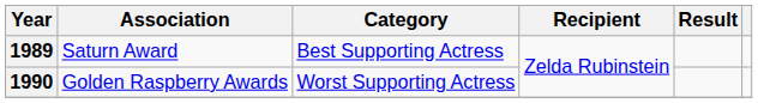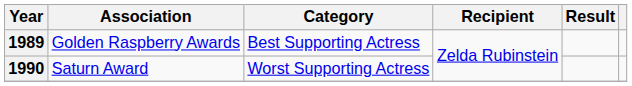 <table class="wikitable unsortable plainrowheaders">
 <tr>
 <th>Year</th>
 <th>Association</th>
 <th>Category</th>
 <th>Recipient</th>
 <th>Result</th>
 <th></th>
 </tr>
 <tr>
 <th scope="row">1989</th>
-<td><a href='#'>Saturn Award</a></td>
+<td><a href='#'>Golden Raspberry Awards</a></td>
 <td><a href='#'>Best Supporting Actress</a></td>
 <td rowspan="2"><a href='#'>Zelda Rubinstein</a></td>
 <td></td>
 <td style="text-align:center;"></td>
 </tr>
 <tr>
 <th scope="row">1990</th>
-<td><a href='#'>Golden Raspberry Awards</a></td>
+<td><a href='#'>Saturn Award</a></td>
 <td><a href='#'>Worst Supporting Actress</a></td>
 <td></td>
 <td style="text-align:center;"></td>
 </tr>
 <tr>
 </tr>
 </table>
